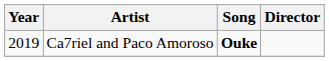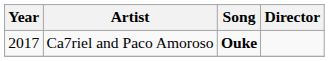 <table class="wikitable" style="font-size: 90%;">
 <tr>
 <th>Year</th>
 <th>Artist</th>
 <th>Song</th>
 <th>Director</th>
 </tr>
 <tr>
-<td>2019</td>
+<td>2017</td>
 <td>Ca7riel and Paco Amoroso</td>
 <td><strong>Ouke</strong></td>
 <td></td>
 </tr>
 <tr>
 </tr>
 </table>
